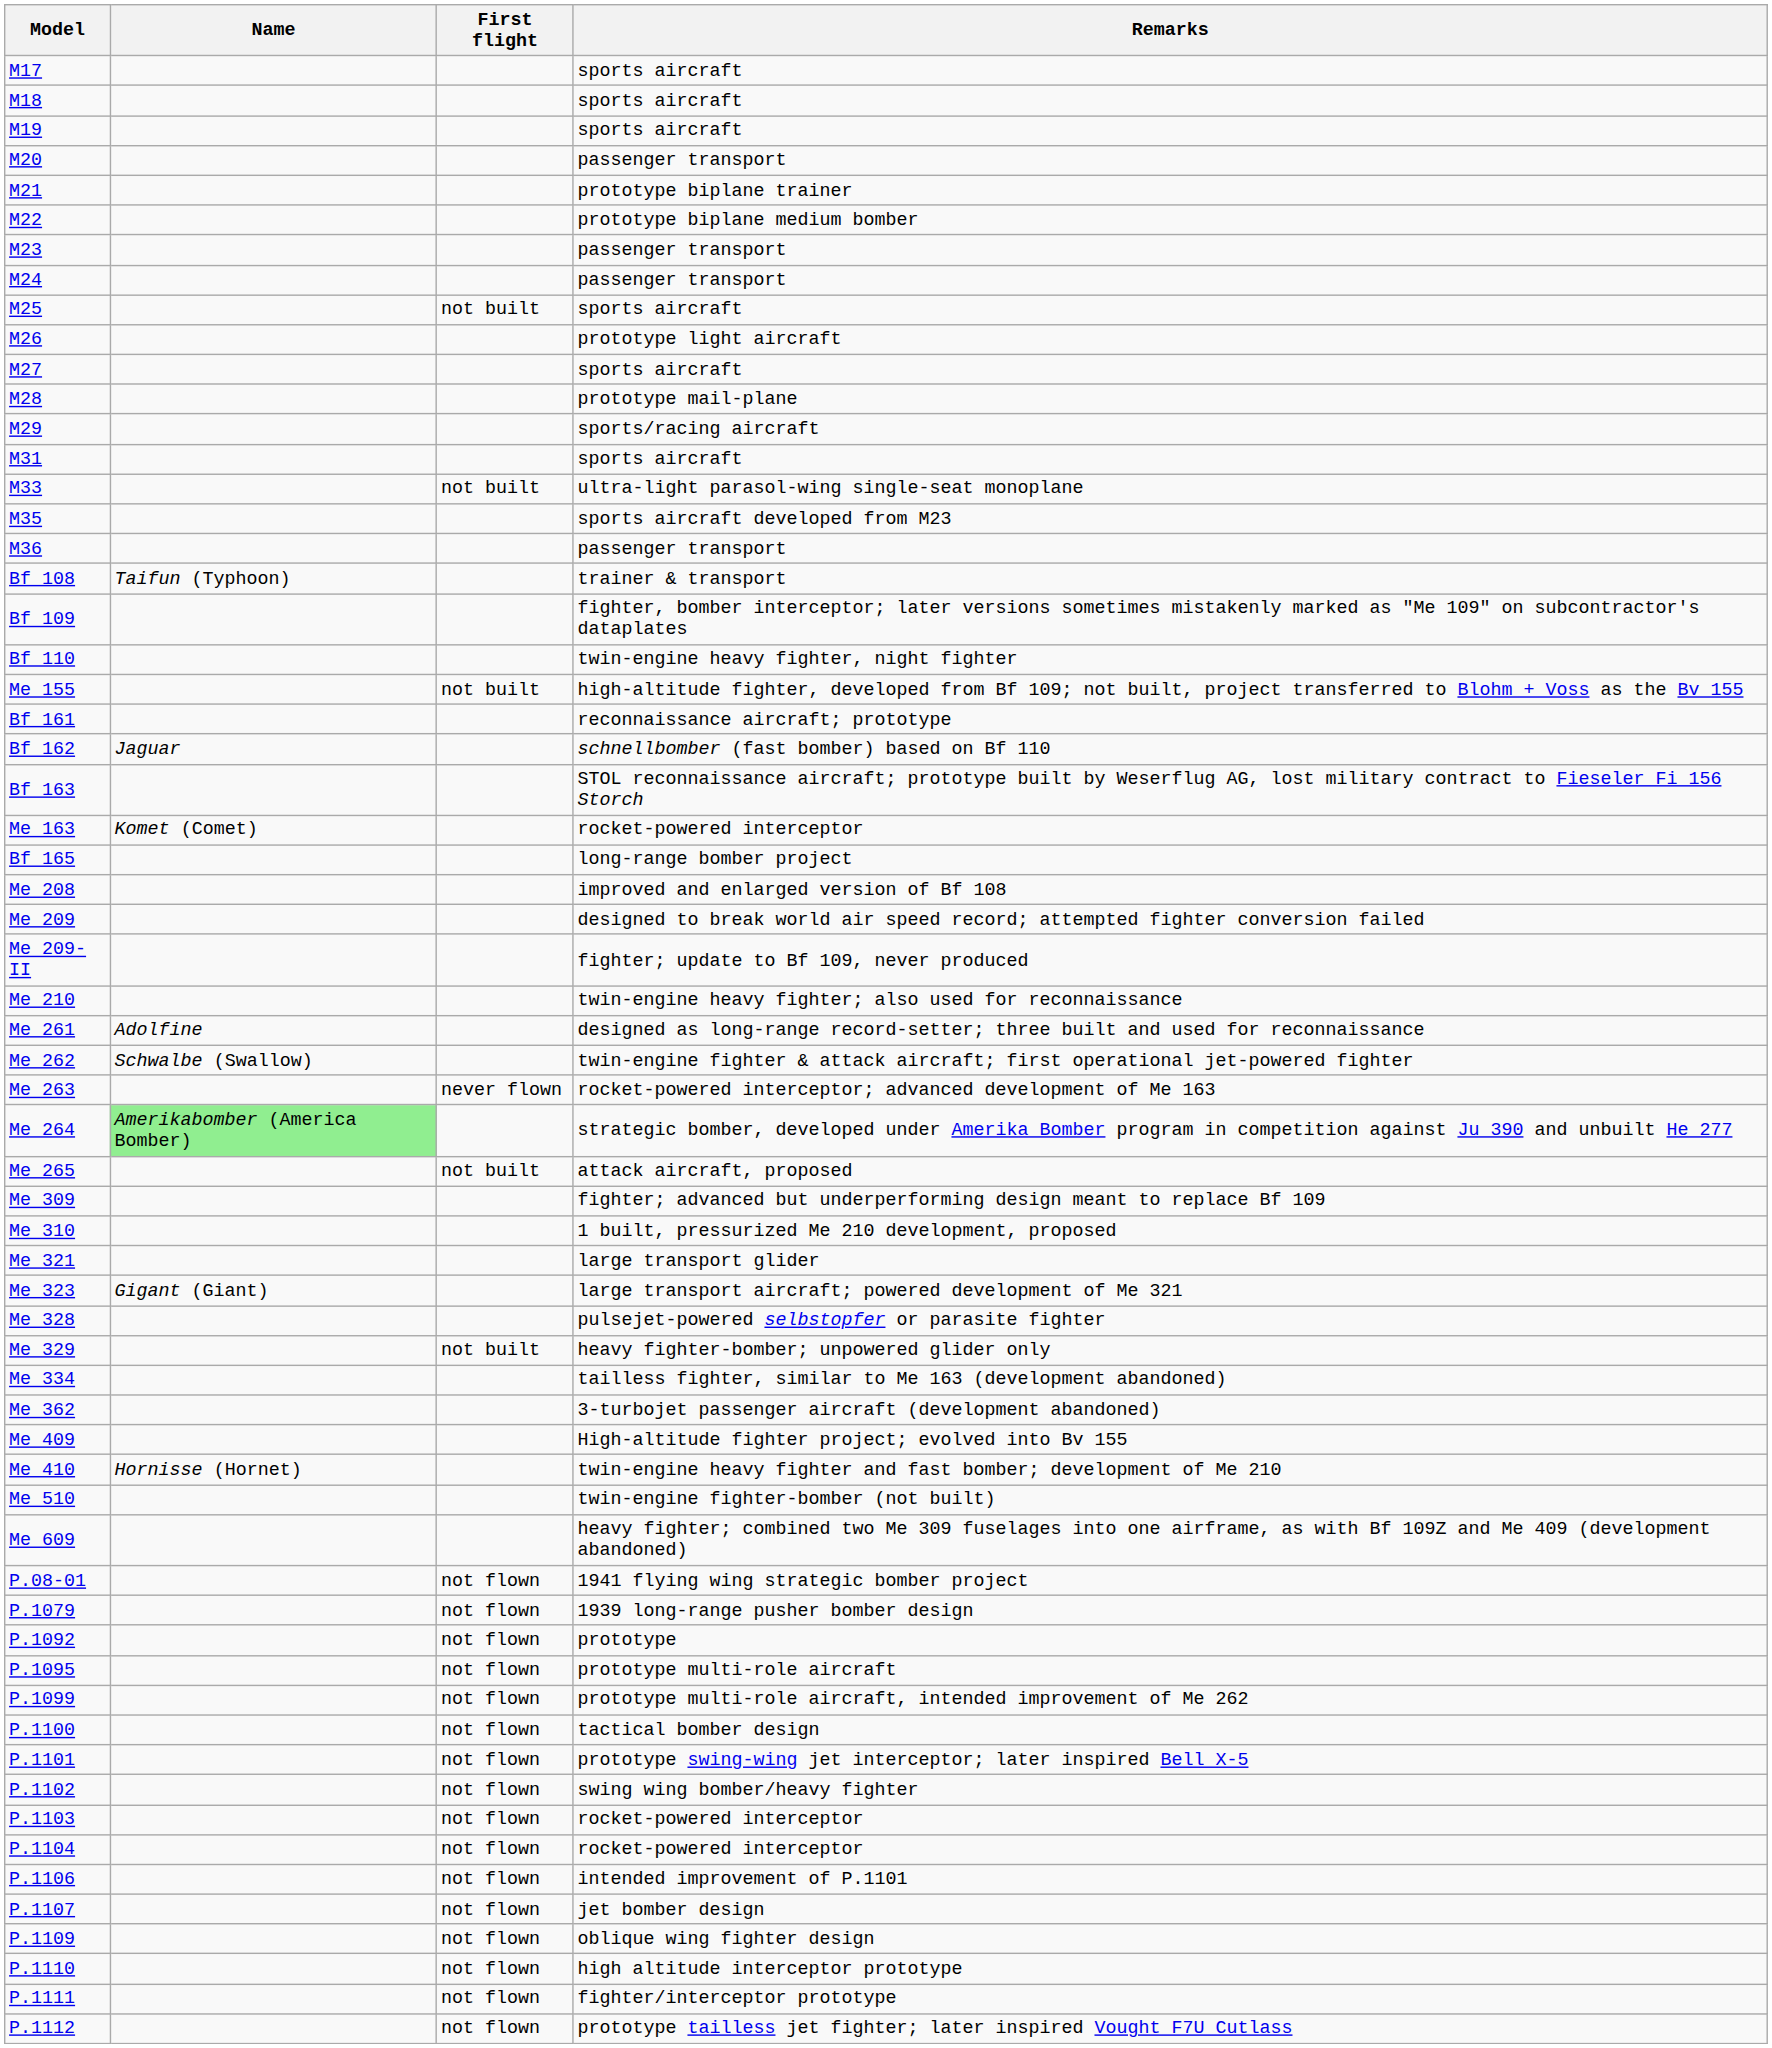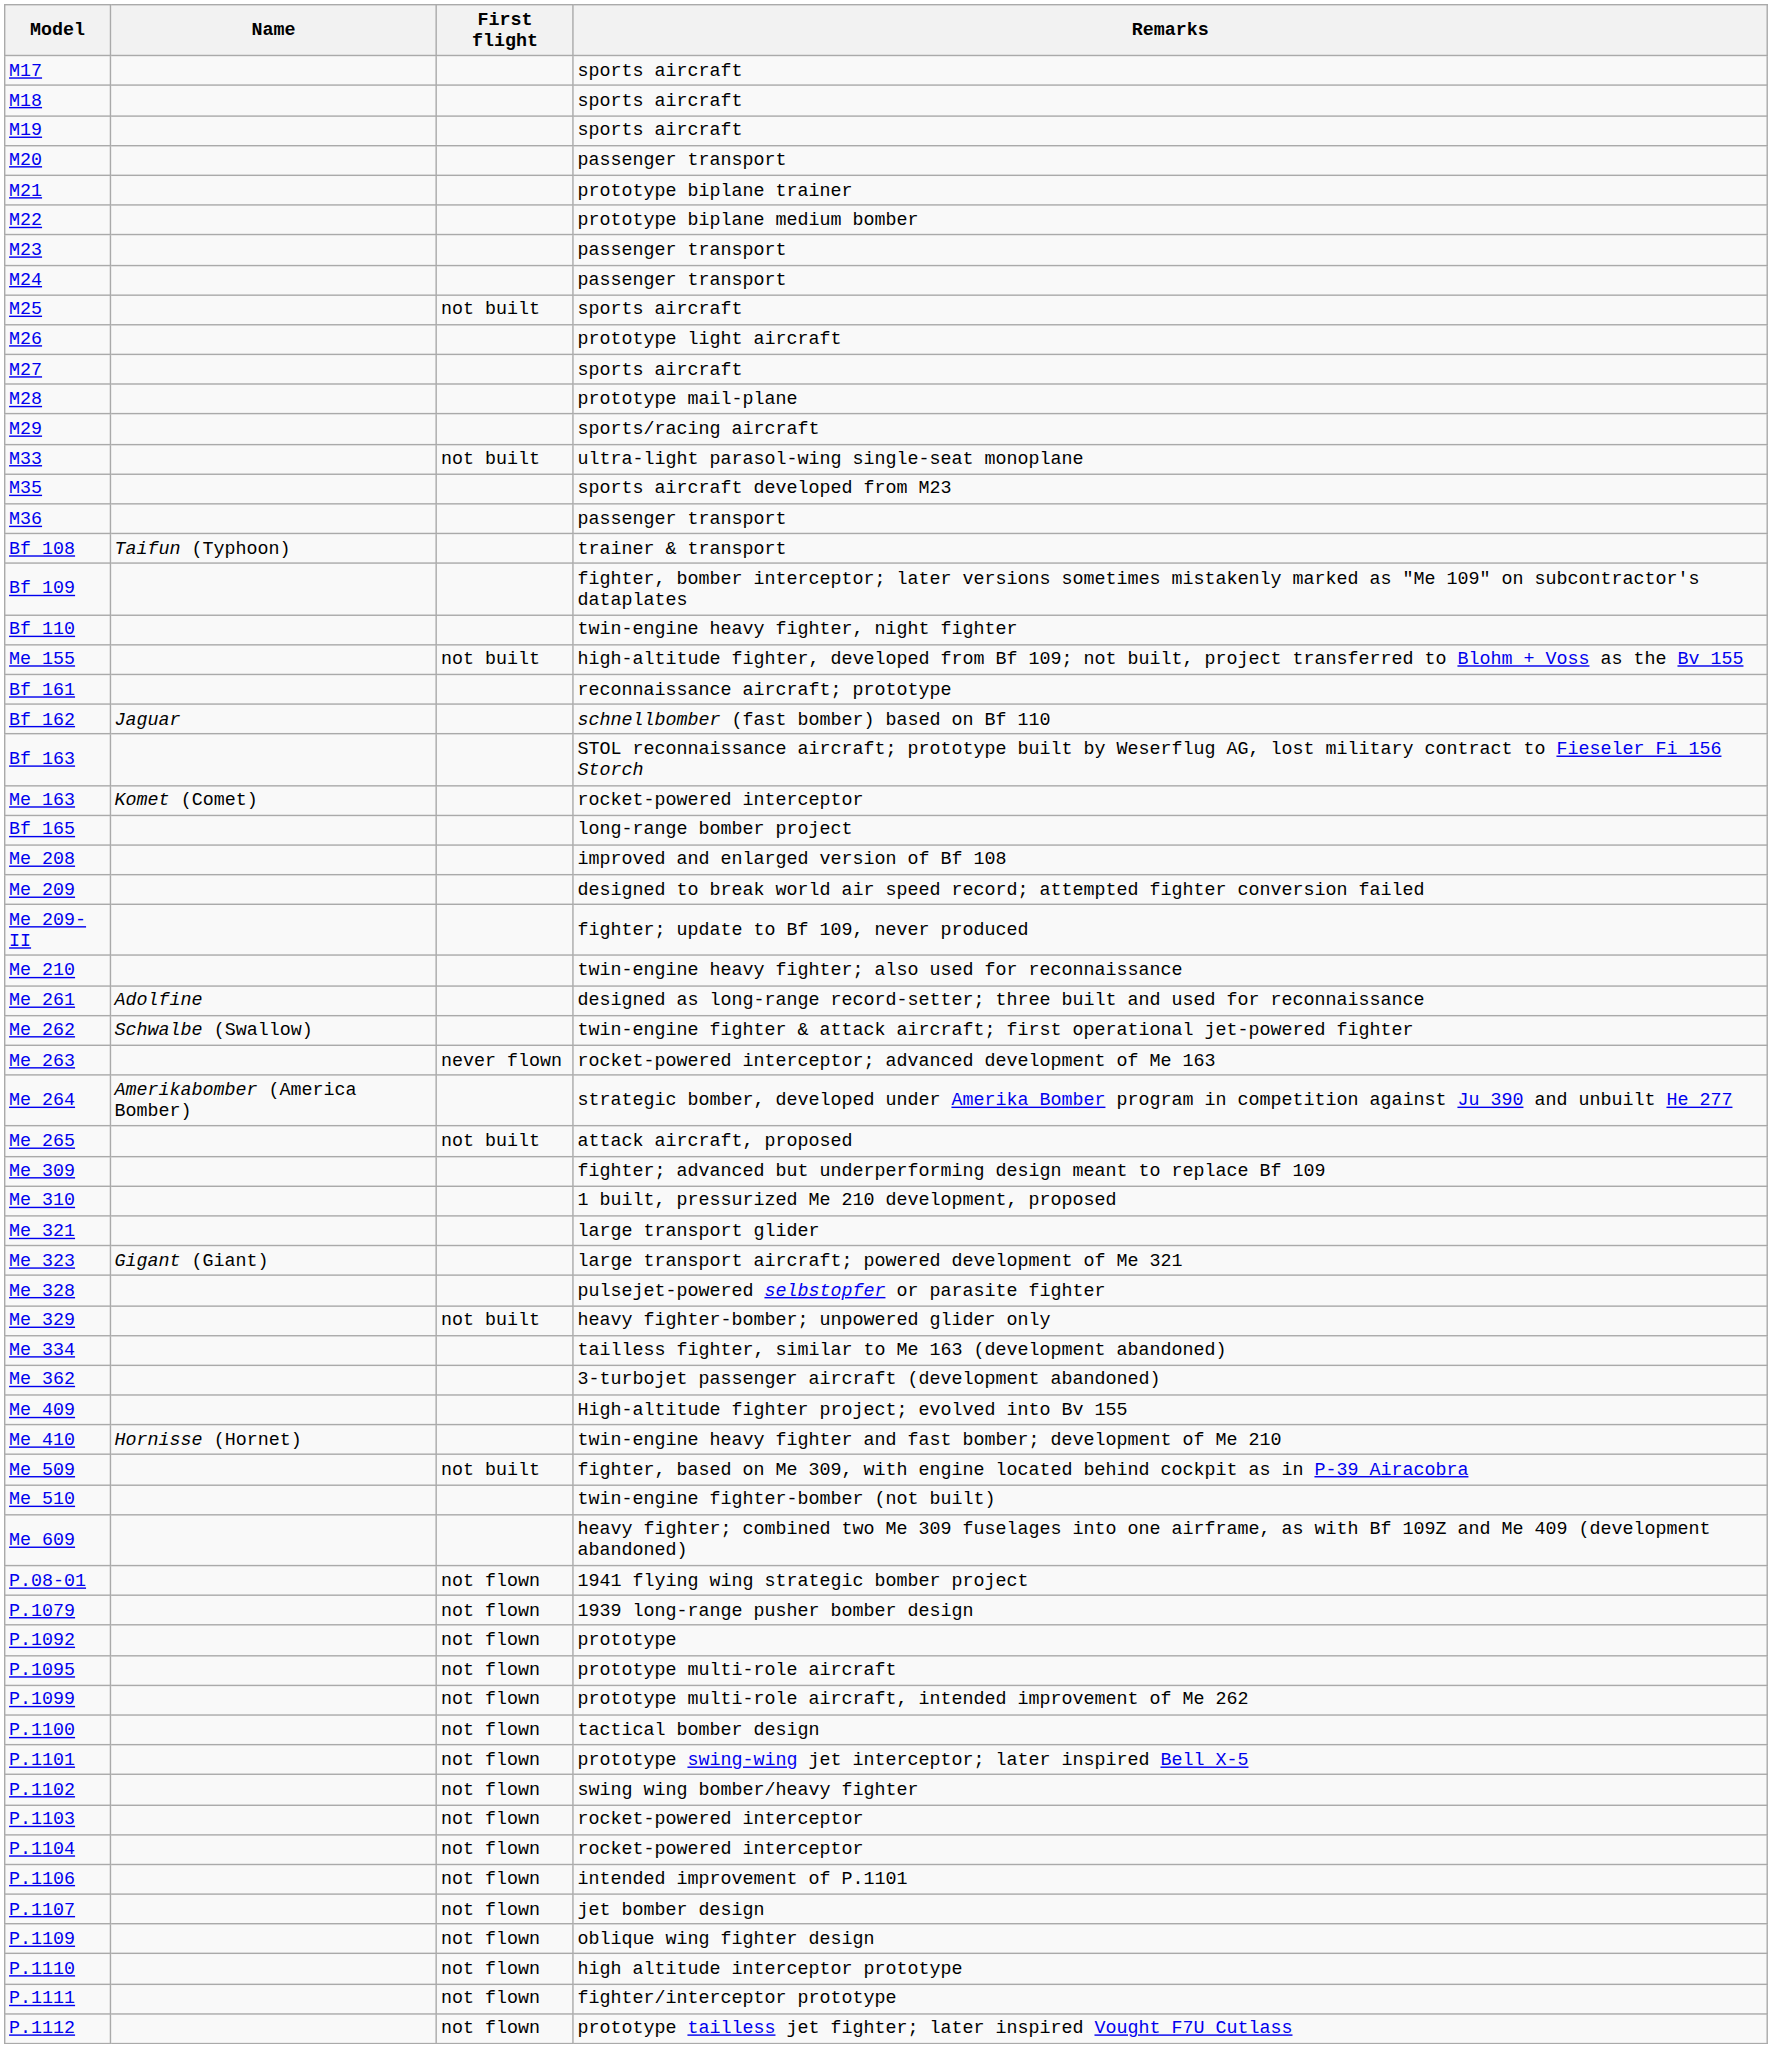 <table class="wikitable sortable">
 <tr>
 <th scope="col">Model</th>
 <th scope="col">Name</th>
 <th scope="col">First flight</th>
 <th class="unsortable" scope="col">Remarks</th>
 </tr>
 <tr>
 <td><a href='#'>M17</a></td>
 <td></td>
 <td></td>
 <td>sports aircraft</td>
 </tr>
 <tr>
 <td><a href='#'>M18</a></td>
 <td></td>
 <td></td>
 <td>sports aircraft</td>
 </tr>
 <tr>
 <td><a href='#'>M19</a></td>
 <td></td>
 <td></td>
 <td>sports aircraft</td>
 </tr>
 <tr>
 <td><a href='#'>M20</a></td>
 <td></td>
 <td></td>
 <td>passenger transport</td>
 </tr>
 <tr>
 <td><a href='#'>M21</a></td>
 <td></td>
 <td></td>
 <td>prototype biplane trainer</td>
 </tr>
 <tr>
 <td><a href='#'>M22</a></td>
 <td></td>
 <td></td>
 <td>prototype biplane medium bomber</td>
 </tr>
 <tr>
 <td><a href='#'>M23</a></td>
 <td></td>
 <td></td>
 <td>passenger transport</td>
 </tr>
 <tr>
 <td><a href='#'>M24</a></td>
 <td></td>
 <td></td>
 <td>passenger transport</td>
 </tr>
 <tr>
 <td><a href='#'>M25</a></td>
 <td></td>
 <td>not built</td>
 <td>sports aircraft</td>
 </tr>
 <tr>
 <td><a href='#'>M26</a></td>
 <td></td>
 <td></td>
 <td>prototype light aircraft</td>
 </tr>
 <tr>
 <td><a href='#'>M27</a></td>
 <td></td>
 <td></td>
 <td>sports aircraft</td>
 </tr>
 <tr>
 <td><a href='#'>M28</a></td>
 <td></td>
 <td></td>
 <td>prototype mail-plane</td>
 </tr>
 <tr>
 <td><a href='#'>M29</a></td>
 <td></td>
 <td></td>
 <td>sports/racing aircraft</td>
-</tr>
-<tr>
-<td><a href='#'>M31</a></td>
-<td></td>
-<td></td>
-<td>sports aircraft</td>
 </tr>
 <tr>
 <td><a href='#'>M33</a></td>
 <td></td>
 <td>not built</td>
 <td>ultra-light parasol-wing single-seat monoplane</td>
 </tr>
 <tr>
 <td><a href='#'>M35</a></td>
 <td></td>
 <td></td>
 <td>sports aircraft developed from M23</td>
 </tr>
 <tr>
 <td><a href='#'>M36</a></td>
 <td></td>
 <td></td>
 <td>passenger transport</td>
 </tr>
 <tr>
 <td><a href='#'>Bf 108</a></td>
 <td><em>Taifun</em> (Typhoon)</td>
 <td></td>
 <td>trainer & transport</td>
 </tr>
 <tr>
 <td><a href='#'>Bf 109</a></td>
 <td></td>
 <td></td>
 <td>fighter, bomber interceptor; later versions sometimes mistakenly marked as "Me 109" on subcontractor's dataplates</td>
 </tr>
 <tr>
 <td><a href='#'>Bf 110</a></td>
 <td></td>
 <td></td>
 <td>twin-engine heavy fighter, night fighter</td>
 </tr>
 <tr>
 <td><a href='#'>Me 155</a></td>
 <td></td>
 <td>not built</td>
 <td>high-altitude fighter, developed from Bf 109; not built, project transferred to <a href='#'>Blohm + Voss</a> as the <a href='#'>Bv 155</a></td>
 </tr>
 <tr>
 <td><a href='#'>Bf 161</a></td>
 <td></td>
 <td></td>
 <td>reconnaissance aircraft; prototype</td>
 </tr>
 <tr>
 <td><a href='#'>Bf 162</a></td>
 <td><em>Jaguar</em></td>
 <td></td>
 <td><em>schnellbomber</em> (fast bomber) based on Bf 110</td>
 </tr>
 <tr>
 <td><a href='#'>Bf 163</a></td>
 <td></td>
 <td></td>
 <td>STOL reconnaissance aircraft; prototype built by Weserflug AG, lost military contract to <a href='#'>Fieseler Fi 156</a> <em>Storch</em></td>
 </tr>
 <tr>
 <td><a href='#'>Me 163</a></td>
 <td><em>Komet</em> (Comet)</td>
 <td></td>
 <td>rocket-powered interceptor</td>
 </tr>
 <tr>
 <td><a href='#'>Bf 165</a></td>
 <td></td>
 <td></td>
 <td>long-range bomber project</td>
 </tr>
 <tr>
 <td><a href='#'>Me 208</a></td>
 <td></td>
 <td></td>
 <td>improved and enlarged version of Bf 108</td>
 </tr>
 <tr>
 <td><a href='#'>Me 209</a></td>
 <td></td>
 <td></td>
 <td>designed to break world air speed record; attempted fighter conversion failed</td>
 </tr>
 <tr>
 <td><a href='#'>Me 209-II</a></td>
 <td></td>
 <td></td>
 <td>fighter; update to Bf 109, never produced</td>
 </tr>
 <tr>
 <td><a href='#'>Me 210</a></td>
 <td></td>
 <td></td>
 <td>twin-engine heavy fighter; also used for reconnaissance</td>
 </tr>
 <tr>
 <td><a href='#'>Me 261</a></td>
 <td><em>Adolfine</em></td>
 <td></td>
 <td>designed as long-range record-setter; three built and used for reconnaissance</td>
 </tr>
 <tr>
 <td><a href='#'>Me 262</a></td>
 <td><em>Schwalbe</em> (Swallow)</td>
 <td></td>
 <td>twin-engine fighter & attack aircraft; first operational jet-powered fighter</td>
 </tr>
 <tr>
 <td><a href='#'>Me 263</a></td>
 <td></td>
 <td>never flown</td>
 <td>rocket-powered interceptor; advanced development of Me 163</td>
 </tr>
 <tr>
 <td><a href='#'>Me 264</a></td>
-<td style="background: lightgreen;"><em>Amerikabomber</em> (America Bomber)</td>
+<td><em>Amerikabomber</em> (America Bomber)</td>
 <td></td>
 <td>strategic bomber, developed under <a href='#'>Amerika Bomber</a> program in competition against <a href='#'>Ju 390</a> and unbuilt <a href='#'>He 277</a></td>
 </tr>
 <tr>
 <td><a href='#'>Me 265</a></td>
 <td></td>
 <td>not built</td>
 <td>attack aircraft, proposed</td>
 </tr>
 <tr>
 <td><a href='#'>Me 309</a></td>
 <td></td>
 <td></td>
 <td>fighter; advanced but underperforming design meant to replace Bf 109</td>
 </tr>
 <tr>
 <td><a href='#'>Me 310</a></td>
 <td></td>
 <td></td>
 <td>1 built, pressurized Me 210 development, proposed</td>
 </tr>
 <tr>
 <td><a href='#'>Me 321</a></td>
 <td></td>
 <td></td>
 <td>large transport glider</td>
 </tr>
 <tr>
 <td><a href='#'>Me 323</a></td>
 <td><em>Gigant</em> (Giant)</td>
 <td></td>
 <td>large transport aircraft; powered development of Me 321</td>
 </tr>
 <tr>
 <td><a href='#'>Me 328</a></td>
 <td></td>
 <td></td>
 <td>pulsejet-powered <em><a href='#'>selbstopfer</a></em> or parasite fighter</td>
 </tr>
 <tr>
 <td><a href='#'>Me 329</a></td>
 <td></td>
 <td>not built</td>
 <td>heavy fighter-bomber; unpowered glider only</td>
 </tr>
 <tr>
 <td><a href='#'>Me 334</a></td>
 <td></td>
 <td></td>
 <td>tailless fighter, similar to Me 163 (development abandoned)</td>
 </tr>
 <tr>
 <td><a href='#'>Me 362</a></td>
 <td></td>
 <td></td>
 <td>3-turbojet passenger aircraft (development abandoned)</td>
 </tr>
 <tr>
 <td><a href='#'>Me 409</a></td>
 <td></td>
 <td></td>
 <td>High-altitude fighter project; evolved into Bv 155</td>
 </tr>
 <tr>
 <td><a href='#'>Me 410</a></td>
 <td><em>Hornisse</em> (Hornet)</td>
 <td></td>
 <td>twin-engine heavy fighter and fast bomber; development of Me 210</td>
+</tr>
+<tr>
+<td><a href='#'>Me 509</a></td>
+<td></td>
+<td>not built</td>
+<td>fighter, based on Me 309, with engine located behind cockpit as in <a href='#'>P-39 Airacobra</a></td>
 </tr>
 <tr>
 <td><a href='#'>Me 510</a></td>
 <td></td>
 <td></td>
 <td>twin-engine fighter-bomber (not built)</td>
 </tr>
 <tr>
 <td><a href='#'>Me 609</a></td>
 <td></td>
 <td></td>
 <td>heavy fighter; combined two Me 309 fuselages into one airframe, as with Bf 109Z and Me 409 (development abandoned)</td>
 </tr>
 <tr>
 <td><a href='#'>P.08-01</a></td>
 <td></td>
 <td>not flown</td>
 <td>1941 flying wing strategic bomber project</td>
 </tr>
 <tr>
 <td><a href='#'>P.1079</a></td>
 <td></td>
 <td>not flown</td>
 <td>1939 long-range pusher bomber design</td>
 </tr>
 <tr>
 <td><a href='#'>P.1092</a></td>
 <td></td>
 <td>not flown</td>
 <td>prototype</td>
 </tr>
 <tr>
 <td><a href='#'>P.1095</a></td>
 <td></td>
 <td>not flown</td>
 <td>prototype multi-role aircraft</td>
 </tr>
 <tr>
 <td><a href='#'>P.1099</a></td>
 <td></td>
 <td>not flown</td>
 <td>prototype multi-role aircraft, intended improvement of Me 262</td>
 </tr>
 <tr>
 <td><a href='#'>P.1100</a></td>
 <td></td>
 <td>not flown</td>
 <td>tactical bomber design</td>
 </tr>
 <tr>
 <td><a href='#'>P.1101</a></td>
 <td></td>
 <td>not flown</td>
 <td>prototype <a href='#'>swing-wing</a> jet interceptor; later inspired <a href='#'>Bell X-5</a></td>
 </tr>
 <tr>
 <td><a href='#'>P.1102</a></td>
 <td></td>
 <td>not flown</td>
 <td>swing wing bomber/heavy fighter</td>
 </tr>
 <tr>
 <td><a href='#'>P.1103</a></td>
 <td></td>
 <td>not flown</td>
 <td>rocket-powered interceptor</td>
 </tr>
 <tr>
 <td><a href='#'>P.1104</a></td>
 <td></td>
 <td>not flown</td>
 <td>rocket-powered interceptor</td>
 </tr>
 <tr>
 <td><a href='#'>P.1106</a></td>
 <td></td>
 <td>not flown</td>
 <td>intended improvement of P.1101</td>
 </tr>
 <tr>
 <td><a href='#'>P.1107</a></td>
 <td></td>
 <td>not flown</td>
 <td>jet bomber design</td>
 </tr>
 <tr>
 <td><a href='#'>P.1109</a></td>
 <td></td>
 <td>not flown</td>
 <td>oblique wing fighter design</td>
 </tr>
 <tr>
 <td><a href='#'>P.1110</a></td>
 <td></td>
 <td>not flown</td>
 <td>high altitude interceptor prototype</td>
 </tr>
 <tr>
 <td><a href='#'>P.1111</a></td>
 <td></td>
 <td>not flown</td>
 <td>fighter/interceptor prototype</td>
 </tr>
 <tr>
 <td><a href='#'>P.1112</a></td>
 <td></td>
 <td>not flown</td>
 <td>prototype <a href='#'>tailless</a> jet fighter; later inspired <a href='#'>Vought F7U Cutlass</a></td>
 </tr>
 </table>
